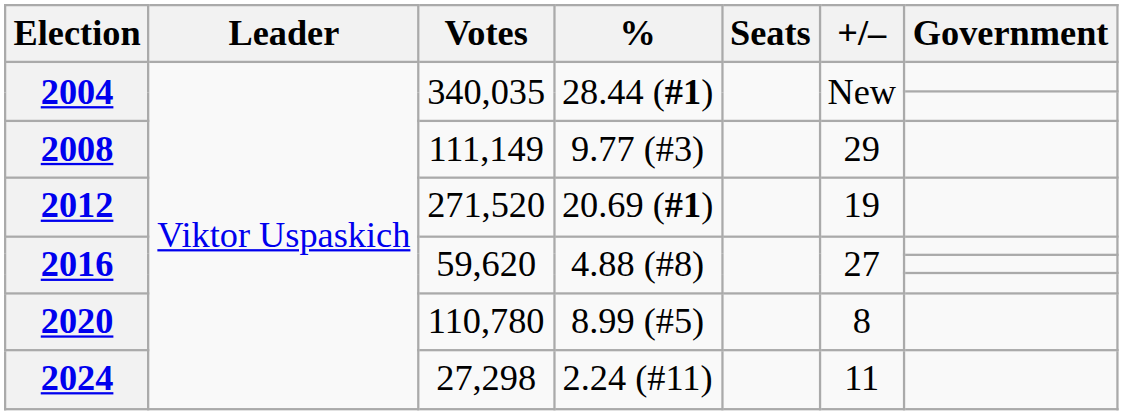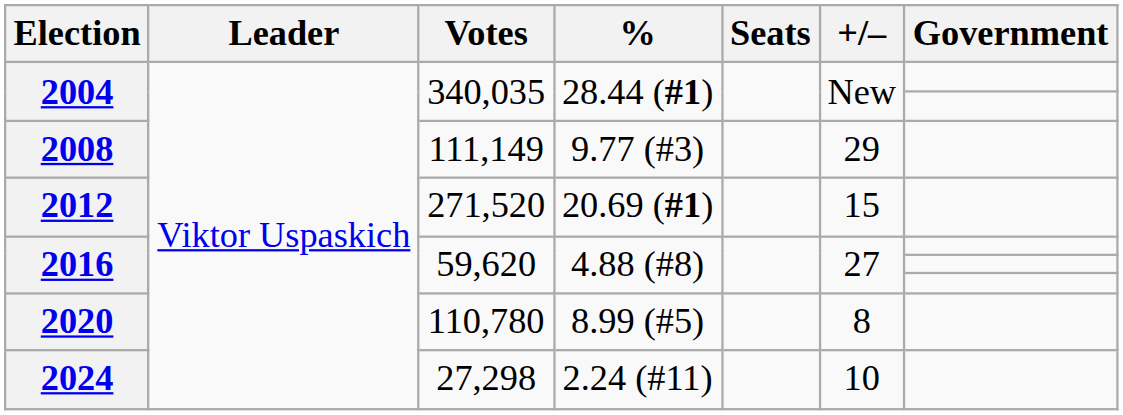 <table class=wikitable style="text-align: center;">
 <tr>
 <th>Election</th>
 <th>Leader</th>
 <th>Votes</th>
 <th>%</th>
 <th>Seats</th>
 <th>+/–</th>
 <th>Government</th>
 </tr>
 <tr>
 <th rowspan="2"><a href='#'>2004</a></th>
 <td rowspan="9"><a href='#'>Viktor Uspaskich</a></td>
 <td rowspan="2">340,035</td>
 <td rowspan="2">28.44 (<strong>#1</strong>)</td>
 <td rowspan="2"></td>
 <td rowspan="2">New</td>
 <td></td>
 </tr>
 <tr>
 <td></td>
 </tr>
 <tr>
 <th><a href='#'>2008</a></th>
 <td>111,149</td>
 <td>9.77 (#3)</td>
 <td></td>
 <td> 29</td>
 <td></td>
 </tr>
 <tr>
 <th><a href='#'>2012</a></th>
 <td>271,520</td>
 <td>20.69 (<strong>#1</strong>)</td>
 <td></td>
-<td> 19</td>
+<td> 15</td>
 <td></td>
 </tr>
 <tr>
 <th rowspan="3"><a href='#'>2016</a></th>
 <td rowspan="3">59,620</td>
 <td rowspan="3">4.88 (#8)</td>
 <td rowspan="3"></td>
 <td rowspan="3"> 27</td>
 <td></td>
 </tr>
 <tr>
 <td></td>
 </tr>
 <tr>
 <td></td>
 </tr>
 <tr>
 <th><a href='#'>2020</a></th>
 <td>110,780</td>
 <td>8.99 (#5)</td>
 <td></td>
 <td> 8</td>
 <td></td>
 </tr>
 <tr>
 <th><a href='#'>2024</a></th>
 <td>27,298</td>
 <td>2.24 (#11)</td>
 <td></td>
-<td> 11</td>
+<td> 10</td>
 <td></td>
 </tr>
 </table>
